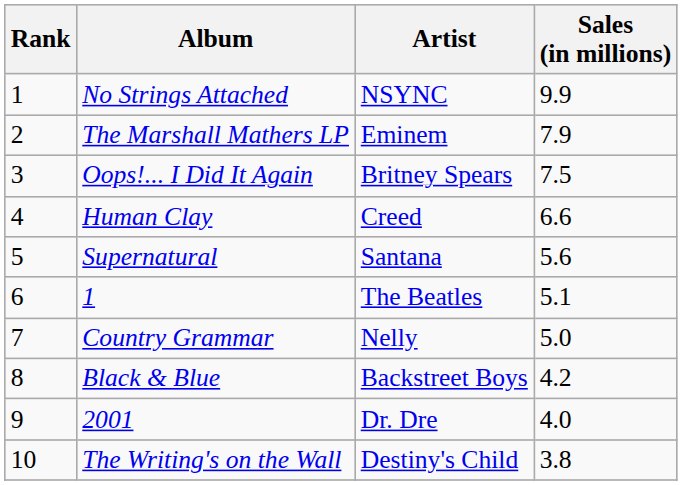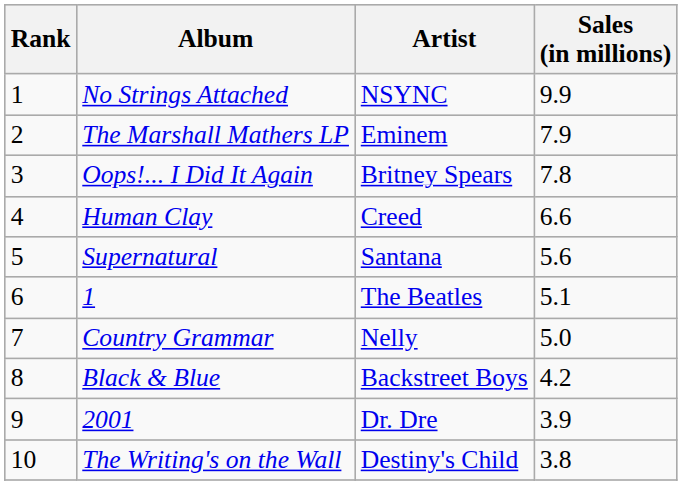 <table class="wikitable">
 <tr>
 <th>Rank</th>
 <th>Album</th>
 <th>Artist</th>
 <th>Sales<br>(in millions)</th>
 </tr>
 <tr>
 <td>1</td>
 <td><em><a href='#'>No Strings Attached</a></em></td>
 <td><a href='#'>NSYNC</a></td>
 <td>9.9</td>
 </tr>
 <tr>
 <td>2</td>
 <td><em><a href='#'>The Marshall Mathers LP</a></em></td>
 <td><a href='#'>Eminem</a></td>
 <td>7.9</td>
 </tr>
 <tr>
 <td>3</td>
 <td><em><a href='#'>Oops!... I Did It Again</a></em></td>
 <td><a href='#'>Britney Spears</a></td>
-<td>7.5</td>
+<td>7.8</td>
 </tr>
 <tr>
 <td>4</td>
 <td><em><a href='#'>Human Clay</a></em></td>
 <td><a href='#'>Creed</a></td>
 <td>6.6</td>
 </tr>
 <tr>
 <td>5</td>
 <td><em><a href='#'>Supernatural</a></em></td>
 <td><a href='#'>Santana</a></td>
 <td>5.6</td>
 </tr>
 <tr>
 <td>6</td>
 <td><em><a href='#'>1</a></em></td>
 <td><a href='#'>The Beatles</a></td>
 <td>5.1</td>
 </tr>
 <tr>
 <td>7</td>
 <td><em><a href='#'>Country Grammar</a></em></td>
 <td><a href='#'>Nelly</a></td>
 <td>5.0</td>
 </tr>
 <tr>
 <td>8</td>
 <td><em><a href='#'>Black & Blue</a></em></td>
 <td><a href='#'>Backstreet Boys</a></td>
 <td>4.2</td>
 </tr>
 <tr>
 <td>9</td>
 <td><em><a href='#'>2001</a></em></td>
 <td><a href='#'>Dr. Dre</a></td>
-<td>4.0</td>
+<td>3.9</td>
 </tr>
 <tr>
 <td>10</td>
 <td><em><a href='#'>The Writing's on the Wall</a></em></td>
 <td><a href='#'>Destiny's Child</a></td>
 <td>3.8</td>
 </tr>
 </table>
